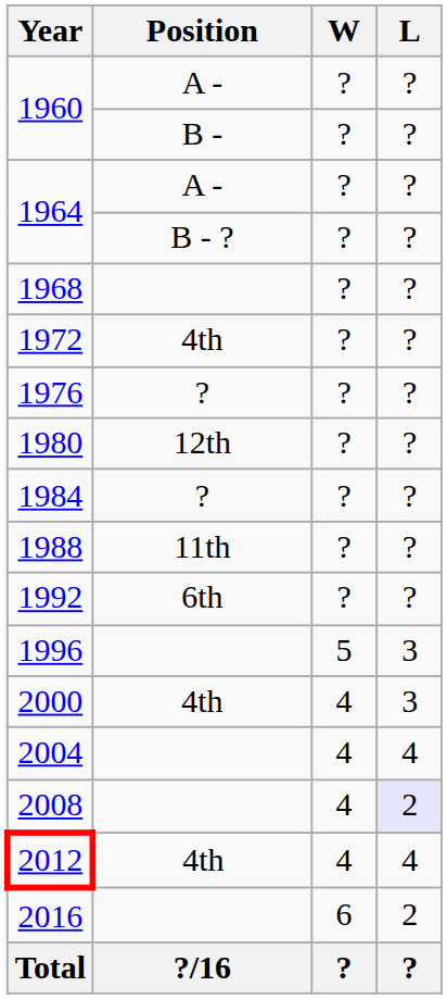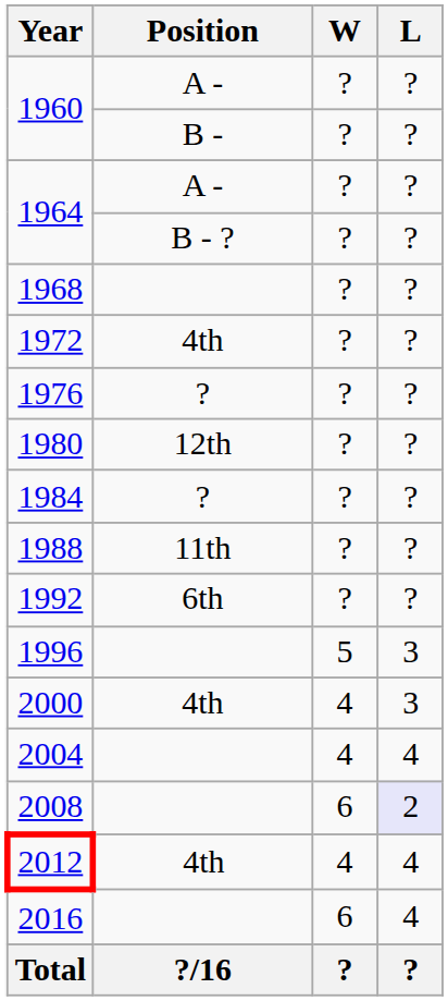 <table class="wikitable" style="text-align: center;">
 <tr>
 <th>Year</th>
 <th width="100">Position</th>
 <th width="25">W</th>
 <th width="25">L</th>
 </tr>
 <tr>
 <td rowspan=2> <a href='#'>1960</a></td>
 <td>A - </td>
 <td>?</td>
 <td>?</td>
 </tr>
 <tr>
 <td>B - </td>
 <td>?</td>
 <td>?</td>
 </tr>
 <tr>
 <td rowspan=2> <a href='#'>1964</a></td>
 <td>A - </td>
 <td>?</td>
 <td>?</td>
 </tr>
 <tr>
 <td>B - ?</td>
 <td>?</td>
 <td>?</td>
 </tr>
 <tr>
 <td> <a href='#'>1968</a></td>
 <td></td>
 <td>?</td>
 <td>?</td>
 </tr>
 <tr>
 <td> <a href='#'>1972</a></td>
 <td>4th</td>
 <td>?</td>
 <td>?</td>
 </tr>
 <tr>
 <td> <a href='#'>1976</a></td>
 <td>?</td>
 <td>?</td>
 <td>?</td>
 </tr>
 <tr>
 <td> <a href='#'>1980</a></td>
 <td>12th</td>
 <td>?</td>
 <td>?</td>
 </tr>
 <tr>
 <td> <a href='#'>1984</a></td>
 <td>?</td>
 <td>?</td>
 <td>?</td>
 </tr>
 <tr>
 <td> <a href='#'>1988</a></td>
 <td>11th</td>
 <td>?</td>
 <td>?</td>
 </tr>
 <tr>
 <td> <a href='#'>1992</a></td>
 <td>6th</td>
 <td>?</td>
 <td>?</td>
 </tr>
 <tr>
 <td> <a href='#'>1996</a></td>
 <td></td>
 <td>5</td>
 <td>3</td>
 </tr>
 <tr>
 <td> <a href='#'>2000</a></td>
 <td>4th</td>
 <td>4</td>
 <td>3</td>
 </tr>
 <tr>
 <td> <a href='#'>2004</a></td>
 <td></td>
 <td>4</td>
 <td>4</td>
 </tr>
 <tr>
 <td> <a href='#'>2008</a></td>
 <td></td>
-<td>4</td>
+<td>6</td>
 <td style="background: lavender;">2</td>
 </tr>
 <tr>
 <td style="border: 3px solid red"> <a href='#'>2012</a></td>
 <td>4th</td>
 <td>4</td>
 <td>4</td>
 </tr>
 <tr>
 <td> <a href='#'>2016</a></td>
 <td></td>
 <td>6</td>
-<td>2</td>
+<td>4</td>
 </tr>
 <tr>
 <th>Total</th>
 <th>?/16</th>
 <th>?</th>
 <th>?</th>
 </tr>
 </table>
